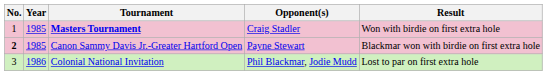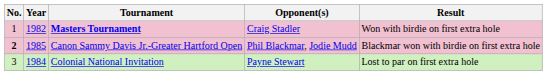 <table class="wikitable" style="font-size:95%;">
 <tr>
 <th>No.</th>
 <th>Year</th>
 <th>Tournament</th>
 <th>Opponent(s)</th>
 <th>Result</th>
 </tr>
 <tr style="background:#F2C1D1;">
 <td align=center>1</td>
-<td><a href='#'>1985</a></td>
+<td><a href='#'>1982</a></td>
 <td><strong><a href='#'>Masters Tournament</a></strong></td>
 <td> <a href='#'>Craig Stadler</a></td>
 <td>Won with birdie on first extra hole</td>
 </tr>
 <tr style="background:#F2C1D1;">
 <td align=center><strong>2</strong></td>
 <td><a href='#'>1985</a></td>
 <td><a href='#'>Canon Sammy Davis Jr.-Greater Hartford Open</a></td>
-<td> <a href='#'>Payne Stewart</a></td>
+<td> <a href='#'>Phil Blackmar</a>,  <a href='#'>Jodie Mudd</a></td>
 <td>Blackmar won with birdie on first extra hole</td>
 </tr>
 <tr style="background:#D0F0C0;">
 <td align=center>3</td>
-<td><a href='#'>1986</a></td>
+<td><a href='#'>1984</a></td>
 <td><a href='#'>Colonial National Invitation</a></td>
-<td> <a href='#'>Phil Blackmar</a>,  <a href='#'>Jodie Mudd</a></td>
+<td> <a href='#'>Payne Stewart</a></td>
 <td>Lost to par on first extra hole</td>
 </tr>
 </table>
